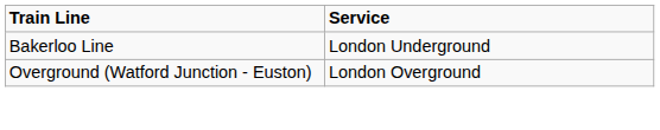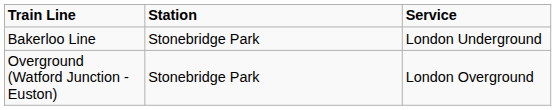 <table class="wikitable">
 <tr>
 <td style="width:1%;"><strong>Train Line</strong></td>
+<td style="width:3%;"><strong>Station</strong></td>
 <td style="width:1%;"><strong>Service</strong></td>
 </tr>
 <tr>
 <td>Bakerloo Line</td>
+<td>Stonebridge Park</td>
 <td>London Underground</td>
 </tr>
 <tr>
 <td>Overground (Watford Junction - Euston)</td>
+<td>Stonebridge Park</td>
 <td>London Overground</td>
 </tr>
 </table>
